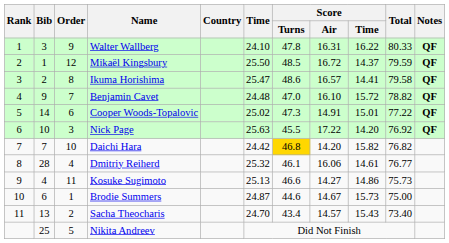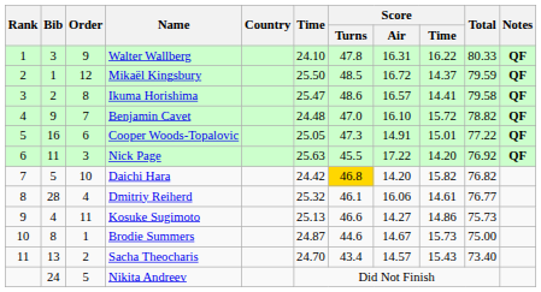 <table class="wikitable sortable" style="text-align:center">
 <tr>
 <th rowspan=2>Rank</th>
 <th rowspan=2>Bib</th>
 <th rowspan=2>Order</th>
 <th rowspan=2>Name</th>
 <th rowspan=2>Country</th>
 <th rowspan=2>Time</th>
 <th colspan=3>Score</th>
 <th rowspan=2>Total</th>
 <th rowspan=2>Notes</th>
 </tr>
 <tr>
 <th width=50>Turns</th>
 <th width=50>Air</th>
 <th width=50>Time</th>
 </tr>
 <tr bgcolor=#ccffcc>
 <td>1</td>
 <td>3</td>
 <td>9</td>
 <td align=left><a href='#'>Walter Wallberg</a></td>
 <td align=left></td>
 <td>24.10</td>
 <td>47.8</td>
 <td>16.31</td>
 <td>16.22</td>
 <td>80.33</td>
 <td><strong>QF</strong></td>
 </tr>
 <tr bgcolor=#ccffcc>
 <td>2</td>
 <td>1</td>
 <td>12</td>
 <td align=left><a href='#'>Mikaël Kingsbury</a></td>
 <td align=left></td>
 <td>25.50</td>
 <td>48.5</td>
 <td>16.72</td>
 <td>14.37</td>
 <td>79.59</td>
 <td><strong>QF</strong></td>
 </tr>
 <tr bgcolor=#ccffcc>
 <td>3</td>
 <td>2</td>
 <td>8</td>
 <td align=left><a href='#'>Ikuma Horishima</a></td>
 <td align=left></td>
 <td>25.47</td>
 <td>48.6</td>
 <td>16.57</td>
 <td>14.41</td>
 <td>79.58</td>
 <td><strong>QF</strong></td>
 </tr>
 <tr bgcolor=#ccffcc>
 <td>4</td>
 <td>9</td>
 <td>7</td>
 <td align=left><a href='#'>Benjamin Cavet</a></td>
 <td align=left></td>
 <td>24.48</td>
 <td>47.0</td>
 <td>16.10</td>
 <td>15.72</td>
 <td>78.82</td>
 <td><strong>QF</strong></td>
 </tr>
 <tr bgcolor=#ccffcc>
 <td>5</td>
-<td>14</td>
+<td>16</td>
 <td>6</td>
 <td align=left><a href='#'>Cooper Woods-Topalovic</a></td>
 <td align=left></td>
-<td>25.02</td>
+<td>25.05</td>
 <td>47.3</td>
 <td>14.91</td>
 <td>15.01</td>
 <td>77.22</td>
 <td><strong>QF</strong></td>
 </tr>
 <tr bgcolor=#ccffcc>
 <td>6</td>
-<td>10</td>
+<td>11</td>
 <td>3</td>
 <td align=left><a href='#'>Nick Page</a></td>
 <td align=left></td>
 <td>25.63</td>
 <td>45.5</td>
 <td>17.22</td>
 <td>14.20</td>
 <td>76.92</td>
 <td><strong>QF</strong></td>
 </tr>
 <tr>
 <td>7</td>
-<td>7</td>
+<td>5</td>
 <td>10</td>
 <td align=left><a href='#'>Daichi Hara</a></td>
 <td align=left></td>
 <td>24.42</td>
 <td style="background: gold;">46.8</td>
 <td>14.20</td>
 <td>15.82</td>
 <td>76.82</td>
 <td></td>
 </tr>
 <tr>
 <td>8</td>
 <td>28</td>
 <td>4</td>
 <td align=left><a href='#'>Dmitriy Reiherd</a></td>
 <td align=left></td>
 <td>25.32</td>
 <td>46.1</td>
 <td>16.06</td>
 <td>14.61</td>
 <td>76.77</td>
 <td></td>
 </tr>
 <tr>
 <td>9</td>
 <td>4</td>
 <td>11</td>
 <td align=left><a href='#'>Kosuke Sugimoto</a></td>
 <td align=left></td>
 <td>25.13</td>
 <td>46.6</td>
 <td>14.27</td>
 <td>14.86</td>
 <td>75.73</td>
 <td></td>
 </tr>
 <tr>
 <td>10</td>
-<td>6</td>
+<td>8</td>
 <td>1</td>
 <td align=left><a href='#'>Brodie Summers</a></td>
 <td align=left></td>
 <td>24.87</td>
 <td>44.6</td>
 <td>14.67</td>
 <td>15.73</td>
 <td>75.00</td>
 <td></td>
 </tr>
 <tr>
 <td>11</td>
 <td>13</td>
 <td>2</td>
 <td align=left><a href='#'>Sacha Theocharis</a></td>
 <td align=left></td>
 <td>24.70</td>
 <td>43.4</td>
 <td>14.57</td>
 <td>15.43</td>
 <td>73.40</td>
 <td></td>
 </tr>
 <tr>
 <td></td>
-<td>25</td>
+<td>24</td>
 <td>5</td>
 <td align=left><a href='#'>Nikita Andreev</a></td>
 <td align=left></td>
 <td colspan=5>Did Not Finish</td>
 <td></td>
 </tr>
 </table>
